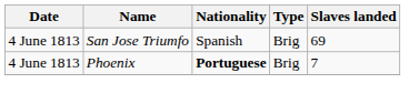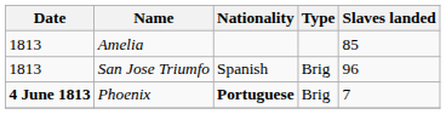 <table class="sortable wikitable">
 <tr>
 <th>Date</th>
 <th>Name</th>
 <th>Nationality</th>
 <th>Type</th>
 <th>Slaves landed</th>
 </tr>
 <tr>
-<td>4 June 1813</td>
+<td>1813</td>
+<td><em>Amelia</em></td>
+<td></td>
+<td></td>
+<td>85</td>
+</tr>
+<tr>
+<td>1813</td>
 <td><em>San Jose Triumfo</em></td>
 <td>Spanish</td>
 <td>Brig</td>
-<td>69</td>
+<td>96</td>
 </tr>
 <tr>
-<td>4 June 1813</td>
+<td><strong>4 June 1813</strong></td>
 <td><em>Phoenix</em></td>
 <td><strong>Portuguese</strong></td>
 <td>Brig</td>
 <td>7</td>
 </tr>
 <tr>
 </tr>
 </table>
